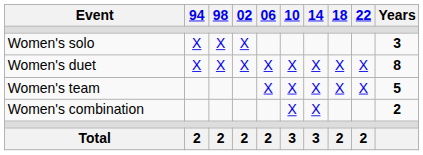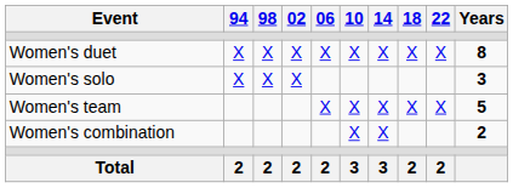 <table class="wikitable" style="text-align:center">
 <tr>
 <th width="200">Event</th>
 <th width=20><a href='#'>94</a></th>
 <th width=20><a href='#'>98</a></th>
 <th width=20><a href='#'>02</a></th>
 <th width=20><a href='#'>06</a></th>
 <th width=20><a href='#'>10</a></th>
 <th width=20><a href='#'>14</a></th>
 <th width=20><a href='#'>18</a></th>
 <th width=20><a href='#'>22</a></th>
 <th width=40>Years</th>
 </tr>
 <tr bgcolor=#DDDDDD>
 <td colspan=10></td>
 </tr>
 <tr>
+<td align=left>Women's duet</td>
+<td><a href='#'>X</a></td>
+<td><a href='#'>X</a></td>
+<td><a href='#'>X</a></td>
+<td><a href='#'>X</a></td>
+<td><a href='#'>X</a></td>
+<td><a href='#'>X</a></td>
+<td><a href='#'>X</a></td>
+<td><a href='#'>X</a></td>
+<td><strong>8</strong></td>
+</tr>
+<tr>
 <td align=left>Women's solo</td>
 <td><a href='#'>X</a></td>
 <td><a href='#'>X</a></td>
 <td><a href='#'>X</a></td>
 <td></td>
 <td></td>
 <td></td>
 <td></td>
 <td></td>
 <td><strong>3</strong></td>
-</tr>
-<tr>
-<td align=left>Women's duet</td>
-<td><a href='#'>X</a></td>
-<td><a href='#'>X</a></td>
-<td><a href='#'>X</a></td>
-<td><a href='#'>X</a></td>
-<td><a href='#'>X</a></td>
-<td><a href='#'>X</a></td>
-<td><a href='#'>X</a></td>
-<td><a href='#'>X</a></td>
-<td><strong>8</strong></td>
 </tr>
 <tr>
 <td align=left>Women's team</td>
 <td></td>
 <td></td>
 <td></td>
 <td><a href='#'>X</a></td>
 <td><a href='#'>X</a></td>
 <td><a href='#'>X</a></td>
 <td><a href='#'>X</a></td>
 <td><a href='#'>X</a></td>
 <td><strong>5</strong></td>
 </tr>
 <tr>
 <td align=left>Women's combination</td>
 <td></td>
 <td></td>
 <td></td>
 <td></td>
 <td><a href='#'>X</a></td>
 <td><a href='#'>X</a></td>
 <td></td>
 <td></td>
 <td><strong>2</strong></td>
 </tr>
 <tr bgcolor=#DDDDDD>
 <td colspan=10></td>
 </tr>
 <tr>
 <th>Total</th>
 <th>2</th>
 <th>2</th>
 <th>2</th>
 <th>2</th>
 <th>3</th>
 <th>3</th>
 <th>2</th>
 <th>2</th>
 <th></th>
 </tr>
 </table>
